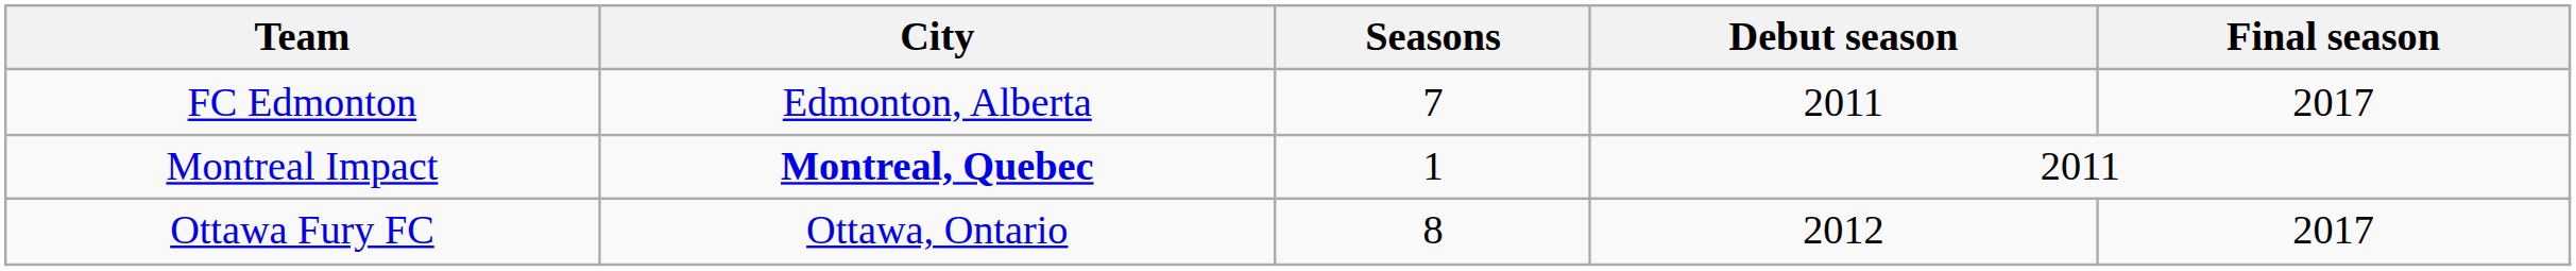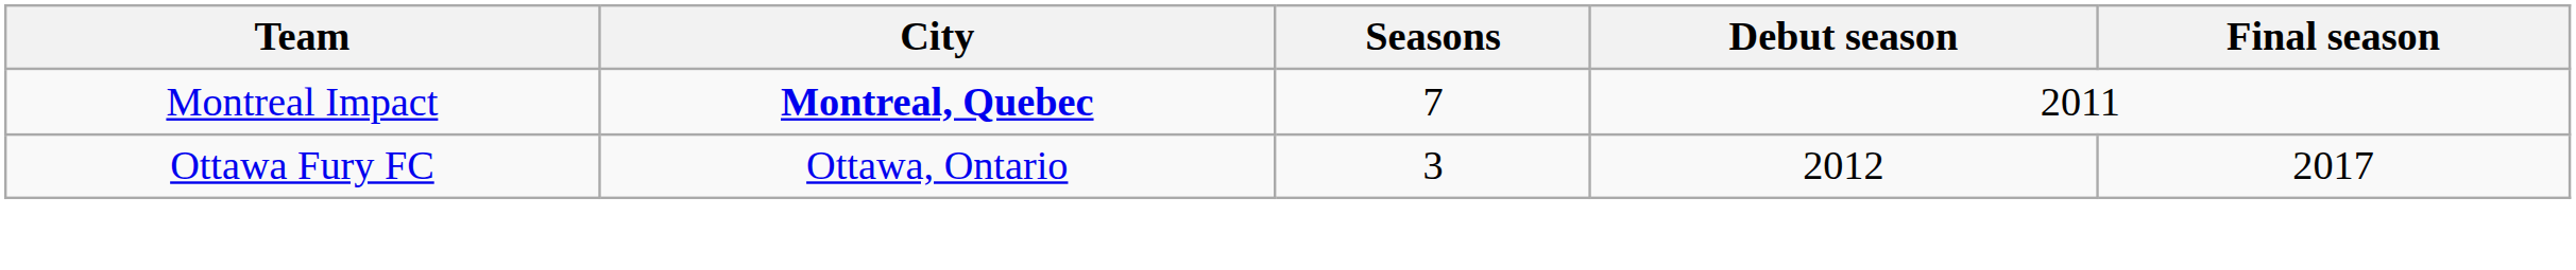 <table class="wikitable sortable" style="text-align: center; width:80%">
 <tr>
 <th>Team</th>
 <th>City</th>
 <th>Seasons</th>
 <th>Debut season</th>
 <th>Final season</th>
 </tr>
 <tr>
-<td><a href='#'>FC Edmonton</a></td>
-<td><a href='#'>Edmonton, Alberta</a></td>
-<td>7</td>
-<td>2011</td>
-<td>2017</td>
-</tr>
-<tr>
 <td><a href='#'>Montreal Impact</a></td>
 <td><strong><a href='#'>Montreal, Quebec</a></strong></td>
-<td>1</td>
+<td>7</td>
 <td colspan=2>2011</td>
 </tr>
 <tr>
 <td><a href='#'>Ottawa Fury FC</a></td>
 <td><a href='#'>Ottawa, Ontario</a></td>
-<td>8</td>
+<td>3</td>
 <td>2012</td>
 <td>2017</td>
 </tr>
 </table>
